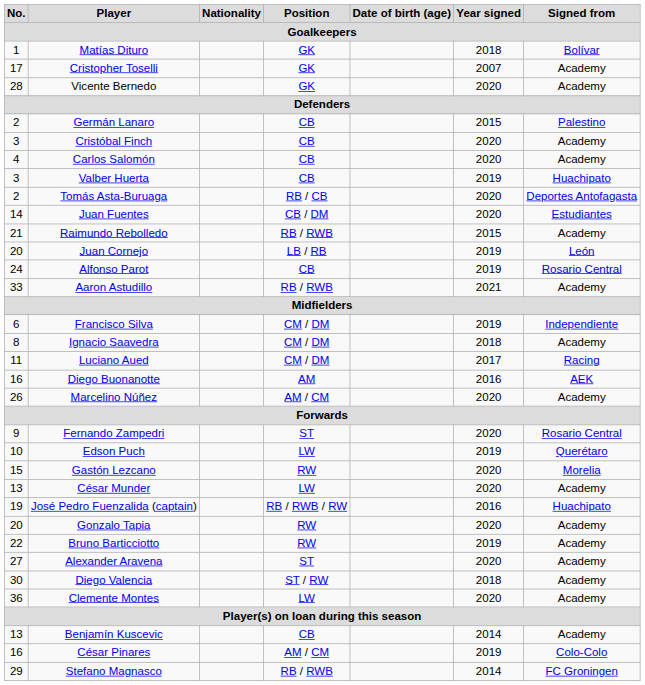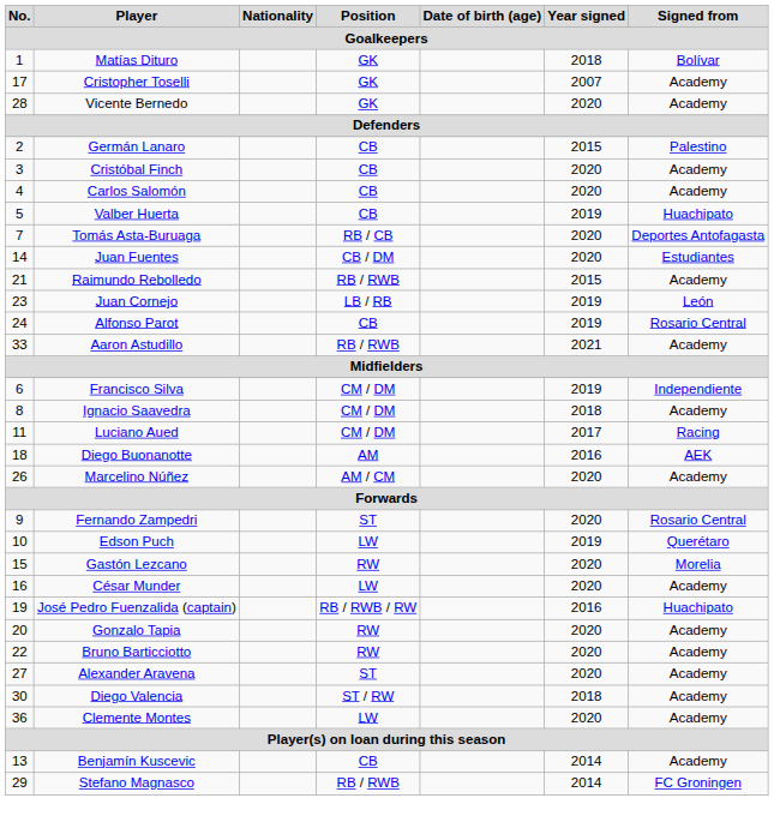 <table class="wikitable sortable" style="text-align:center">
 <tr>
 <th style="background:#dcdcdc; text-align:center;">No.</th>
 <th style="background:#dcdcdc; text-align:center;">Player</th>
 <th style="background:#dcdcdc; text-align:center;">Nationality</th>
 <th style="background:#dcdcdc; text-align:center;">Position</th>
 <th style="background:#dcdcdc; text-align:center;">Date of birth (age)</th>
 <th style="background:#dcdcdc; text-align:center;">Year signed</th>
 <th style="background:#dcdcdc; text-align:center;">Signed from</th>
 </tr>
 <tr>
 <th colspan="7" style="background:#dcdcdc; text-align:center;">Goalkeepers</th>
 </tr>
 <tr>
 <td>1</td>
 <td><a href='#'>Matías Dituro</a></td>
 <td></td>
 <td><a href='#'>GK</a></td>
 <td></td>
 <td>2018</td>
 <td><a href='#'>Bolívar</a></td>
 </tr>
 <tr>
 <td>17</td>
 <td><a href='#'>Cristopher Toselli</a></td>
 <td></td>
 <td><a href='#'>GK</a></td>
 <td></td>
 <td>2007</td>
 <td>Academy</td>
 </tr>
 <tr>
 <td>28</td>
 <td>Vicente Bernedo</td>
 <td></td>
 <td><a href='#'>GK</a></td>
 <td></td>
 <td>2020</td>
 <td>Academy</td>
 </tr>
 <tr>
 <th colspan="7" style="background:#dcdcdc; text-align:center;">Defenders</th>
 </tr>
 <tr>
 <td>2</td>
 <td><a href='#'>Germán Lanaro</a></td>
 <td></td>
 <td><a href='#'>CB</a></td>
 <td></td>
 <td>2015</td>
 <td><a href='#'>Palestino</a></td>
 </tr>
 <tr>
 <td>3</td>
 <td><a href='#'>Cristóbal Finch</a></td>
 <td></td>
 <td><a href='#'>CB</a></td>
 <td></td>
 <td>2020</td>
 <td>Academy</td>
 </tr>
 <tr>
 <td>4</td>
 <td><a href='#'>Carlos Salomón</a></td>
 <td></td>
 <td><a href='#'>CB</a></td>
 <td></td>
 <td>2020</td>
 <td>Academy</td>
 </tr>
 <tr>
-<td>3</td>
+<td>5</td>
 <td><a href='#'>Valber Huerta</a></td>
 <td></td>
 <td><a href='#'>CB</a></td>
 <td></td>
 <td>2019</td>
 <td><a href='#'>Huachipato</a></td>
 </tr>
 <tr>
-<td>2</td>
+<td>7</td>
 <td><a href='#'>Tomás Asta-Buruaga</a></td>
 <td></td>
 <td><a href='#'>RB</a> / <a href='#'>CB</a></td>
 <td></td>
 <td>2020</td>
 <td><a href='#'>Deportes Antofagasta</a></td>
 </tr>
 <tr>
 <td>14</td>
 <td><a href='#'>Juan Fuentes</a></td>
 <td></td>
 <td><a href='#'>CB</a> / <a href='#'>DM</a></td>
 <td></td>
 <td>2020</td>
 <td><a href='#'>Estudiantes</a></td>
 </tr>
 <tr>
 <td>21</td>
 <td><a href='#'>Raimundo Rebolledo</a></td>
 <td></td>
 <td><a href='#'>RB</a> / <a href='#'>RWB</a></td>
 <td></td>
 <td>2015</td>
 <td>Academy</td>
 </tr>
 <tr>
-<td>20</td>
+<td>23</td>
 <td><a href='#'>Juan Cornejo</a></td>
 <td></td>
 <td><a href='#'>LB</a> / <a href='#'>RB</a></td>
 <td></td>
 <td>2019</td>
 <td><a href='#'>León</a></td>
 </tr>
 <tr>
 <td>24</td>
 <td><a href='#'>Alfonso Parot</a></td>
 <td></td>
 <td><a href='#'>CB</a></td>
 <td></td>
 <td>2019</td>
 <td><a href='#'>Rosario Central</a></td>
 </tr>
 <tr>
 <td>33</td>
 <td><a href='#'>Aaron Astudillo</a></td>
 <td></td>
 <td><a href='#'>RB</a> / <a href='#'>RWB</a></td>
 <td></td>
 <td>2021</td>
 <td>Academy</td>
 </tr>
 <tr>
 <th colspan="7" style="background:#dcdcdc; text-align:center;">Midfielders</th>
 </tr>
 <tr>
 <td>6</td>
 <td><a href='#'>Francisco Silva</a></td>
 <td></td>
 <td><a href='#'>CM</a> / <a href='#'>DM</a></td>
 <td></td>
 <td>2019</td>
 <td><a href='#'>Independiente</a></td>
 </tr>
 <tr>
 <td>8</td>
 <td><a href='#'>Ignacio Saavedra</a></td>
 <td></td>
 <td><a href='#'>CM</a> / <a href='#'>DM</a></td>
 <td></td>
 <td>2018</td>
 <td>Academy</td>
 </tr>
 <tr>
 <td>11</td>
 <td><a href='#'>Luciano Aued</a></td>
 <td></td>
 <td><a href='#'>CM</a> / <a href='#'>DM</a></td>
 <td></td>
 <td>2017</td>
 <td><a href='#'>Racing</a></td>
 </tr>
 <tr>
-<td>16</td>
+<td>18</td>
 <td><a href='#'>Diego Buonanotte</a></td>
 <td></td>
 <td><a href='#'>AM</a></td>
 <td></td>
 <td>2016</td>
 <td><a href='#'>AEK</a></td>
 </tr>
 <tr>
 <td>26</td>
 <td><a href='#'>Marcelino Núñez</a></td>
 <td></td>
 <td><a href='#'>AM</a> / <a href='#'>CM</a></td>
 <td></td>
 <td>2020</td>
 <td>Academy</td>
 </tr>
 <tr>
 <th colspan="7" style="background:#dcdcdc; text-align:center;">Forwards</th>
 </tr>
 <tr>
 <td>9</td>
 <td><a href='#'>Fernando Zampedri</a></td>
 <td></td>
 <td><a href='#'>ST</a></td>
 <td></td>
 <td>2020</td>
 <td><a href='#'>Rosario Central</a></td>
 </tr>
 <tr>
 <td>10</td>
 <td><a href='#'>Edson Puch</a></td>
 <td></td>
 <td><a href='#'>LW</a></td>
 <td></td>
 <td>2019</td>
 <td><a href='#'>Querétaro</a></td>
 </tr>
 <tr>
 <td>15</td>
 <td><a href='#'>Gastón Lezcano</a></td>
 <td></td>
 <td><a href='#'>RW</a></td>
 <td></td>
 <td>2020</td>
 <td><a href='#'>Morelia</a></td>
 </tr>
 <tr>
-<td>13</td>
+<td>16</td>
 <td><a href='#'>César Munder</a></td>
 <td></td>
 <td><a href='#'>LW</a></td>
 <td></td>
 <td>2020</td>
 <td>Academy</td>
 </tr>
 <tr>
 <td>19</td>
 <td><a href='#'>José Pedro Fuenzalida</a> (<a href='#'>captain</a>)</td>
 <td></td>
 <td><a href='#'>RB</a> / <a href='#'>RWB</a> / <a href='#'>RW</a></td>
 <td></td>
 <td>2016</td>
 <td><a href='#'>Huachipato</a></td>
 </tr>
 <tr>
 <td>20</td>
 <td><a href='#'>Gonzalo Tapia</a></td>
 <td></td>
 <td><a href='#'>RW</a></td>
 <td></td>
 <td>2020</td>
 <td>Academy</td>
 </tr>
 <tr>
 <td>22</td>
 <td><a href='#'>Bruno Barticciotto</a></td>
 <td></td>
 <td><a href='#'>RW</a></td>
 <td></td>
-<td>2019</td>
+<td>2020</td>
 <td>Academy</td>
 </tr>
 <tr>
 <td>27</td>
 <td><a href='#'>Alexander Aravena</a></td>
 <td></td>
 <td><a href='#'>ST</a></td>
 <td></td>
 <td>2020</td>
 <td>Academy</td>
 </tr>
 <tr>
 <td>30</td>
 <td><a href='#'>Diego Valencia</a></td>
 <td></td>
 <td><a href='#'>ST</a> / <a href='#'>RW</a></td>
 <td></td>
 <td>2018</td>
 <td>Academy</td>
 </tr>
 <tr>
 <td>36</td>
 <td><a href='#'>Clemente Montes</a></td>
 <td></td>
 <td><a href='#'>LW</a></td>
 <td></td>
 <td>2020</td>
 <td>Academy</td>
 </tr>
 <tr>
 <th colspan="7" style="background:#dcdcdc; text-align:center;">Player(s) on loan during this season</th>
 </tr>
 <tr>
 <td>13</td>
 <td><a href='#'>Benjamín Kuscevic</a></td>
 <td></td>
 <td><a href='#'>CB</a></td>
 <td></td>
 <td>2014</td>
 <td>Academy</td>
 </tr>
 <tr>
-<td>16</td>
-<td><a href='#'>César Pinares</a></td>
-<td></td>
-<td><a href='#'>AM</a> / <a href='#'>CM</a></td>
-<td></td>
-<td>2019</td>
-<td><a href='#'>Colo-Colo</a></td>
-</tr>
-<tr>
 <td>29</td>
 <td><a href='#'>Stefano Magnasco</a></td>
 <td></td>
 <td><a href='#'>RB</a> / <a href='#'>RWB</a></td>
 <td></td>
 <td>2014</td>
 <td><a href='#'>FC Groningen</a></td>
 </tr>
 </table>
